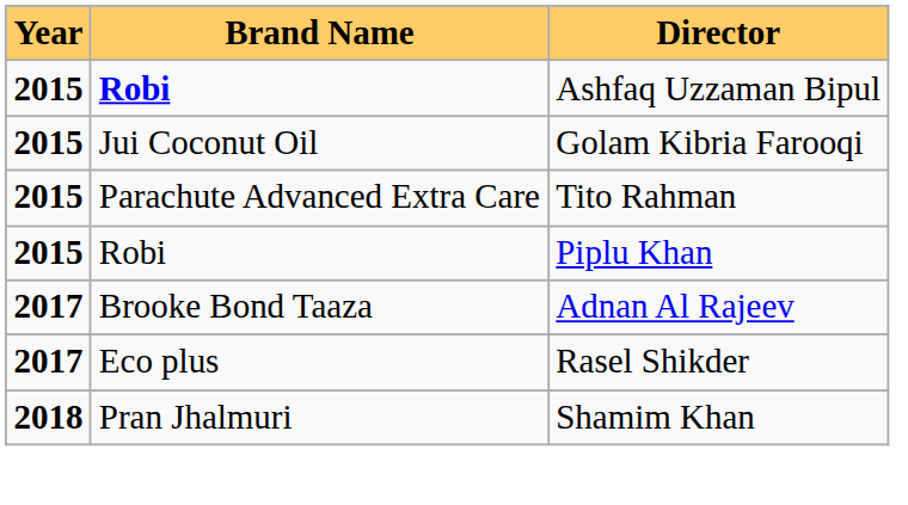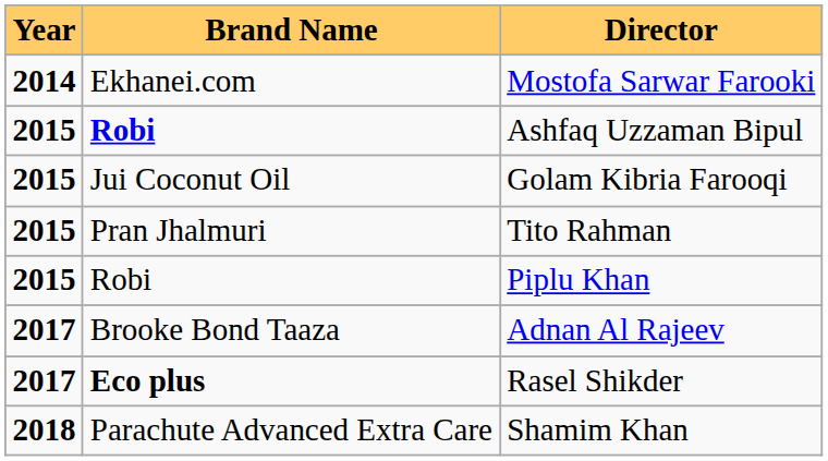 <table class="wikitable">
 <tr>
 <th style="text-align: center; font-weight:bold; background-color:#ffcc67;">Year</th>
 <th style="text-align: center; font-weight:bold; background-color:#ffcc67;">Brand Name</th>
 <th style="text-align: center; font-weight:bold; background-color:#ffcc67;">Director</th>
+</tr>
+<tr>
+<td style="font-weight:bold;">2014</td>
+<td>Ekhanei.com</td>
+<td><a href='#'>Mostofa Sarwar Farooki</a></td>
 </tr>
 <tr>
 <td style="font-weight:bold;">2015</td>
 <td><strong><a href='#'>Robi</a></strong></td>
 <td>Ashfaq Uzzaman Bipul</td>
 </tr>
 <tr>
 <td style="font-weight:bold;">2015</td>
 <td>Jui Coconut Oil</td>
 <td>Golam Kibria Farooqi</td>
 </tr>
 <tr>
 <td style="font-weight:bold;">2015</td>
-<td>Parachute Advanced Extra Care</td>
+<td>Pran Jhalmuri</td>
 <td>Tito Rahman</td>
 </tr>
 <tr>
 <td style="font-weight:bold;">2015</td>
 <td>Robi</td>
 <td><a href='#'>Piplu Khan</a></td>
 </tr>
 <tr>
 <td style="font-weight:bold;">2017</td>
 <td>Brooke Bond Taaza</td>
 <td><a href='#'>Adnan Al Rajeev</a></td>
 </tr>
 <tr>
 <td style="font-weight:bold;">2017</td>
-<td>Eco plus</td>
+<td><strong>Eco plus</strong></td>
 <td>Rasel Shikder</td>
 </tr>
 <tr>
 <td style="font-weight:bold;">2018</td>
-<td>Pran Jhalmuri</td>
+<td>Parachute Advanced Extra Care</td>
 <td>Shamim Khan</td>
 </tr>
 </table>
